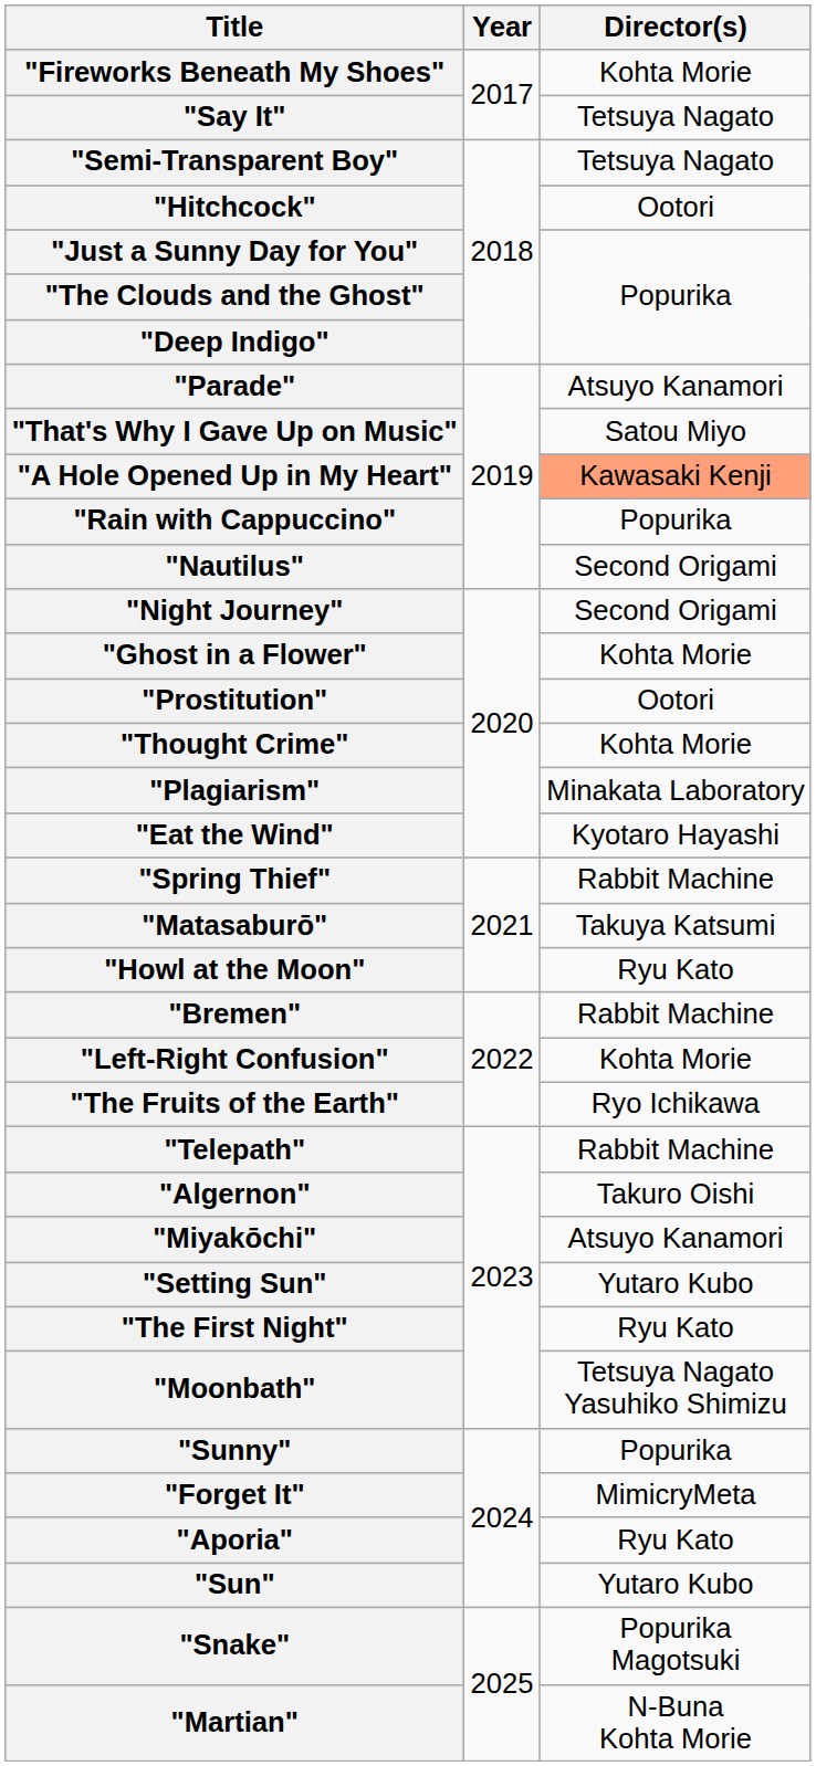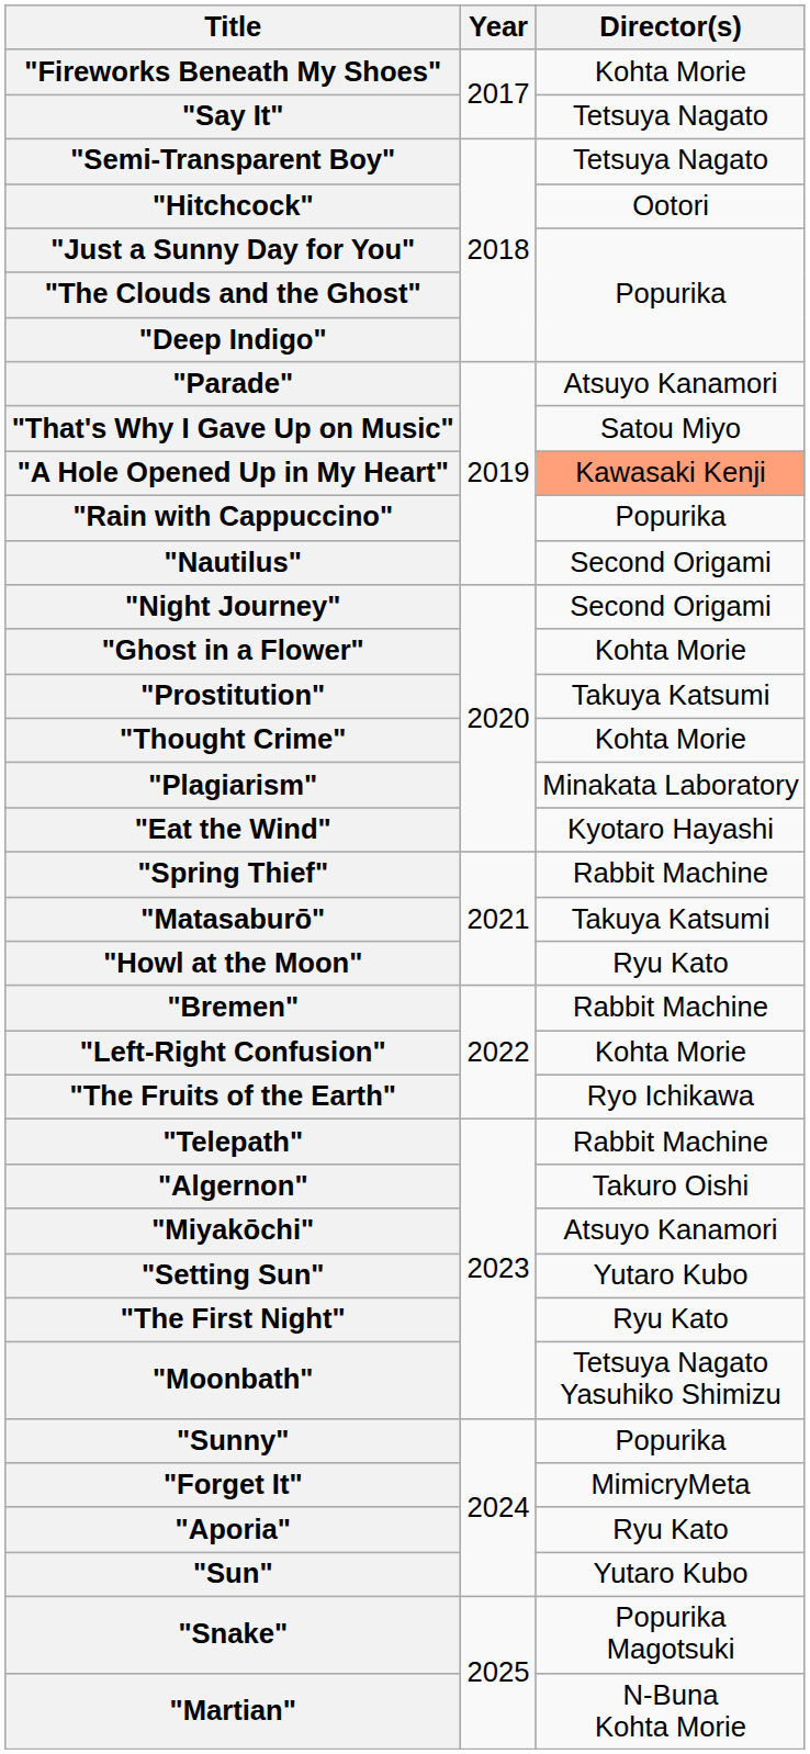 <table class="wikitable plainrowheaders" style="text-align:center">
 <tr>
 <th scope="col">Title</th>
 <th scope="col">Year</th>
 <th scope="col">Director(s)</th>
 </tr>
 <tr>
 <th scope="row">"Fireworks Beneath My Shoes"</th>
 <td rowspan="2">2017</td>
 <td>Kohta Morie</td>
 </tr>
 <tr>
 <th scope="row">"Say It"</th>
 <td>Tetsuya Nagato</td>
 </tr>
 <tr>
 <th scope="row">"Semi-Transparent Boy"</th>
 <td rowspan="5">2018</td>
 <td>Tetsuya Nagato</td>
 </tr>
 <tr>
 <th scope="row">"Hitchcock"</th>
 <td>Ootori</td>
 </tr>
 <tr>
 <th scope="row">"Just a Sunny Day for You"</th>
 <td rowspan="3">Popurika</td>
 </tr>
 <tr>
 <th scope="row">"The Clouds and the Ghost"</th>
 </tr>
 <tr>
 <th scope="row">"Deep Indigo"</th>
 </tr>
 <tr>
 <th scope="row">"Parade"</th>
 <td rowspan="5">2019</td>
 <td>Atsuyo Kanamori</td>
 </tr>
 <tr>
 <th scope="row">"That's Why I Gave Up on Music"</th>
 <td>Satou Miyo</td>
 </tr>
 <tr>
 <th scope="row">"A Hole Opened Up in My Heart"</th>
 <td style="background: lightsalmon;">Kawasaki Kenji</td>
 </tr>
 <tr>
 <th scope="row">"Rain with Cappuccino"</th>
 <td>Popurika</td>
 </tr>
 <tr>
 <th scope="row">"Nautilus"</th>
 <td>Second Origami</td>
 </tr>
 <tr>
 <th scope="row">"Night Journey"</th>
 <td rowspan="6">2020</td>
 <td>Second Origami</td>
 </tr>
 <tr>
 <th scope="row">"Ghost in a Flower"</th>
 <td>Kohta Morie</td>
 </tr>
 <tr>
 <th scope="row">"Prostitution"</th>
-<td>Ootori</td>
+<td>Takuya Katsumi</td>
 </tr>
 <tr>
 <th scope="row">"Thought Crime"</th>
 <td>Kohta Morie</td>
 </tr>
 <tr>
 <th scope="row">"Plagiarism"</th>
 <td>Minakata Laboratory</td>
 </tr>
 <tr>
 <th scope="row">"Eat the Wind"</th>
 <td>Kyotaro Hayashi</td>
 </tr>
 <tr>
 <th scope="row">"Spring Thief"</th>
 <td rowspan="3">2021</td>
 <td>Rabbit Machine</td>
 </tr>
 <tr>
 <th scope="row">"Matasaburō"</th>
 <td>Takuya Katsumi</td>
 </tr>
 <tr>
 <th scope="row">"Howl at the Moon"</th>
 <td>Ryu Kato</td>
 </tr>
 <tr>
 <th scope="row">"Bremen"</th>
 <td rowspan="3">2022</td>
 <td>Rabbit Machine</td>
 </tr>
 <tr>
 <th scope="row">"Left-Right Confusion"</th>
 <td>Kohta Morie</td>
 </tr>
 <tr>
 <th scope="row">"The Fruits of the Earth"</th>
 <td>Ryo Ichikawa</td>
 </tr>
 <tr>
 <th scope="row">"Telepath"</th>
 <td rowspan="6">2023</td>
 <td>Rabbit Machine</td>
 </tr>
 <tr>
 <th scope="row">"Algernon"</th>
 <td>Takuro Oishi</td>
 </tr>
 <tr>
 <th scope="row">"Miyakōchi"</th>
 <td>Atsuyo Kanamori</td>
 </tr>
 <tr>
 <th scope="row">"Setting Sun"</th>
 <td>Yutaro Kubo</td>
 </tr>
 <tr>
 <th scope="row">"The First Night"</th>
 <td>Ryu Kato</td>
 </tr>
 <tr>
 <th scope="row">"Moonbath"</th>
 <td>Tetsuya Nagato<br>Yasuhiko Shimizu</td>
 </tr>
 <tr>
 <th scope="row">"Sunny"</th>
 <td rowspan="4">2024</td>
 <td>Popurika</td>
 </tr>
 <tr>
 <th scope="row">"Forget It"</th>
 <td>MimicryMeta</td>
 </tr>
 <tr>
 <th scope="row">"Aporia"</th>
 <td>Ryu Kato</td>
 </tr>
 <tr>
 <th scope="row">"Sun"</th>
 <td>Yutaro Kubo</td>
 </tr>
 <tr>
 <th scope="row">"Snake"</th>
 <td rowspan="2">2025</td>
 <td>Popurika<br>Magotsuki</td>
 </tr>
 <tr>
 <th scope="row">"Martian"</th>
 <td>N-Buna<br>Kohta Morie</td>
 </tr>
 </table>
